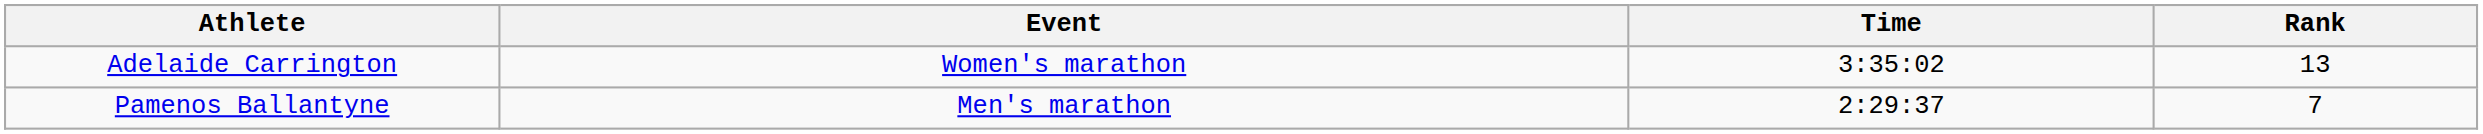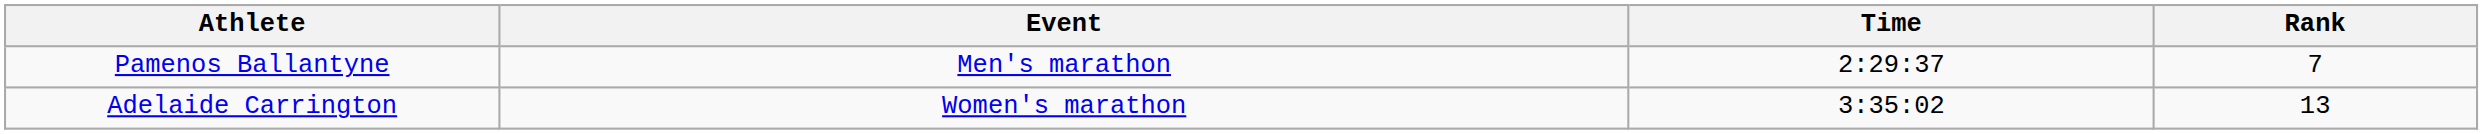 <table class="wikitable" style="font-size:95%; text-align:center;" width="95%">
 <tr>
 <th>Athlete</th>
 <th>Event</th>
 <th>Time</th>
 <th>Rank</th>
 </tr>
 <tr>
+<td width=20%><a href='#'>Pamenos Ballantyne</a></td>
+<td><a href='#'>Men's marathon</a></td>
+<td>2:29:37</td>
+<td>7</td>
+</tr>
+<tr>
 <td width=20%><a href='#'>Adelaide Carrington</a></td>
 <td><a href='#'>Women's marathon</a></td>
 <td>3:35:02</td>
 <td>13</td>
 </tr>
-<tr>
-<td width=20%><a href='#'>Pamenos Ballantyne</a></td>
-<td><a href='#'>Men's marathon</a></td>
-<td>2:29:37</td>
-<td>7</td>
-</tr>
 </table>
